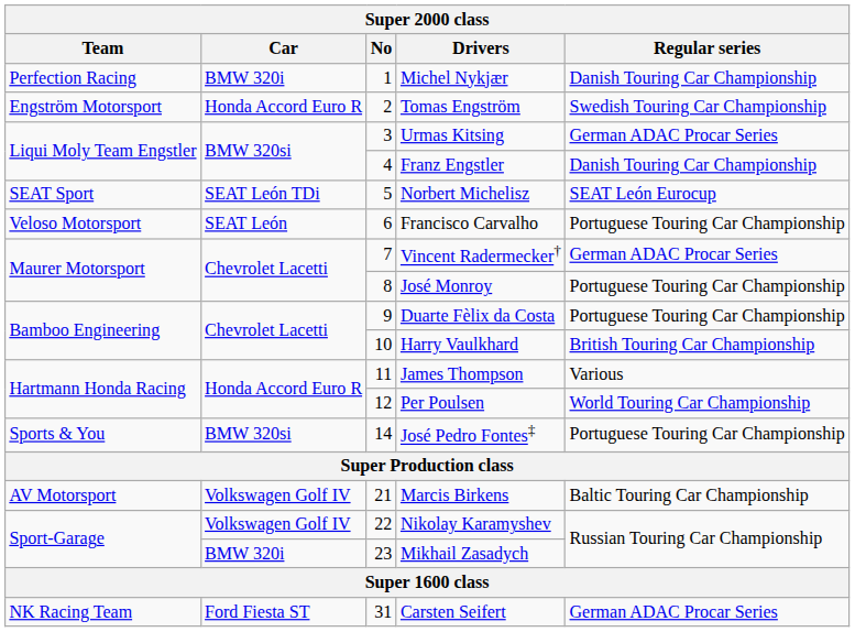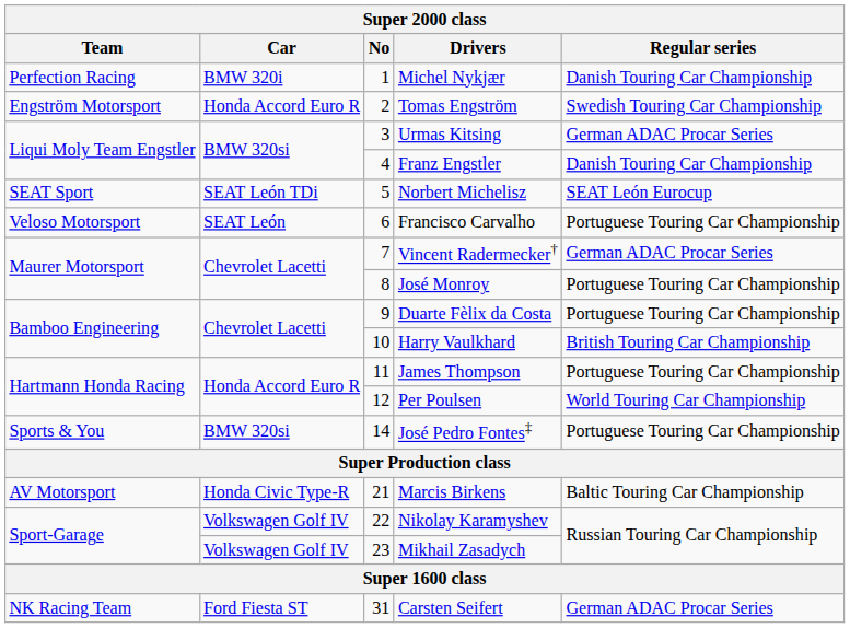 <table class="wikitable" style="font-size: 85%;">
 <tr>
 <th colspan=6>Super 2000 class</th>
 </tr>
 <tr>
 <th>Team</th>
 <th>Car</th>
 <th>No</th>
 <th>Drivers</th>
 <th>Regular series</th>
 </tr>
 <tr>
 <td> <a href='#'>Perfection Racing</a></td>
 <td><a href='#'>BMW 320i</a></td>
 <td align=right>1</td>
 <td> <a href='#'>Michel Nykjær</a></td>
 <td><a href='#'>Danish Touring Car Championship</a></td>
 </tr>
 <tr>
 <td> <a href='#'>Engström Motorsport</a></td>
 <td><a href='#'>Honda Accord Euro R</a></td>
 <td align=right>2</td>
 <td> <a href='#'>Tomas Engström</a></td>
 <td><a href='#'>Swedish Touring Car Championship</a></td>
 </tr>
 <tr>
 <td rowspan=2> <a href='#'>Liqui Moly Team Engstler</a></td>
 <td rowspan=2><a href='#'>BMW 320si</a></td>
 <td align=right>3</td>
 <td> <a href='#'>Urmas Kitsing</a></td>
 <td><a href='#'>German ADAC Procar Series</a></td>
 </tr>
 <tr>
 <td align=right>4</td>
 <td> <a href='#'>Franz Engstler</a></td>
 <td><a href='#'>Danish Touring Car Championship</a></td>
 </tr>
 <tr>
 <td> <a href='#'>SEAT Sport</a></td>
 <td><a href='#'>SEAT León TDi</a></td>
 <td align=right>5</td>
 <td> <a href='#'>Norbert Michelisz</a></td>
 <td><a href='#'>SEAT León Eurocup</a></td>
 </tr>
 <tr>
 <td> <a href='#'>Veloso Motorsport</a></td>
 <td><a href='#'>SEAT León</a></td>
 <td align=right>6</td>
 <td> Francisco Carvalho</td>
 <td>Portuguese Touring Car Championship</td>
 </tr>
 <tr>
 <td rowspan=2> <a href='#'>Maurer Motorsport</a></td>
 <td rowspan=2><a href='#'>Chevrolet Lacetti</a></td>
 <td align=right>7</td>
 <td> <a href='#'>Vincent Radermecker</a><sup>†</sup></td>
 <td><a href='#'>German ADAC Procar Series</a></td>
 </tr>
 <tr>
 <td align=right>8</td>
 <td> <a href='#'>José Monroy</a></td>
 <td>Portuguese Touring Car Championship</td>
 </tr>
 <tr>
 <td rowspan=2> <a href='#'>Bamboo Engineering</a></td>
 <td rowspan=2><a href='#'>Chevrolet Lacetti</a></td>
 <td align=right>9</td>
 <td> <a href='#'>Duarte Fèlix da Costa</a></td>
 <td>Portuguese Touring Car Championship</td>
 </tr>
 <tr>
 <td align=right>10</td>
 <td> <a href='#'>Harry Vaulkhard</a></td>
 <td><a href='#'>British Touring Car Championship</a></td>
 </tr>
 <tr>
 <td rowspan=2> <a href='#'>Hartmann Honda Racing</a></td>
 <td rowspan=2><a href='#'>Honda Accord Euro R</a></td>
 <td align=right>11</td>
 <td> <a href='#'>James Thompson</a></td>
-<td>Various</td>
+<td>Portuguese Touring Car Championship</td>
 </tr>
 <tr>
 <td align=right>12</td>
 <td> <a href='#'>Per Poulsen</a></td>
 <td><a href='#'>World Touring Car Championship</a></td>
 </tr>
 <tr>
 <td> <a href='#'>Sports & You</a></td>
 <td><a href='#'>BMW 320si</a></td>
 <td align=right>14</td>
 <td> <a href='#'>José Pedro Fontes</a><sup>‡</sup></td>
 <td>Portuguese Touring Car Championship</td>
 </tr>
 <tr>
 <th colspan=6>Super Production class</th>
 </tr>
 <tr>
 <td> <a href='#'>AV Motorsport</a></td>
-<td><a href='#'>Volkswagen Golf IV</a></td>
+<td><a href='#'>Honda Civic Type-R</a></td>
 <td align=right>21</td>
 <td> <a href='#'>Marcis Birkens</a></td>
 <td>Baltic Touring Car Championship</td>
 </tr>
 <tr>
 <td rowspan=2> <a href='#'>Sport-Garage</a></td>
 <td><a href='#'>Volkswagen Golf IV</a></td>
 <td align=right>22</td>
 <td> <a href='#'>Nikolay Karamyshev</a></td>
 <td rowspan=2>Russian Touring Car Championship</td>
 </tr>
 <tr>
-<td><a href='#'>BMW 320i</a></td>
+<td><a href='#'>Volkswagen Golf IV</a></td>
 <td align=right>23</td>
 <td> <a href='#'>Mikhail Zasadych</a></td>
 </tr>
 <tr>
 <th colspan=6>Super 1600 class</th>
 </tr>
 <tr>
 <td> <a href='#'>NK Racing Team</a></td>
 <td><a href='#'>Ford Fiesta ST</a></td>
 <td align=right>31</td>
 <td> <a href='#'>Carsten Seifert</a></td>
 <td><a href='#'>German ADAC Procar Series</a></td>
 </tr>
 </table>
